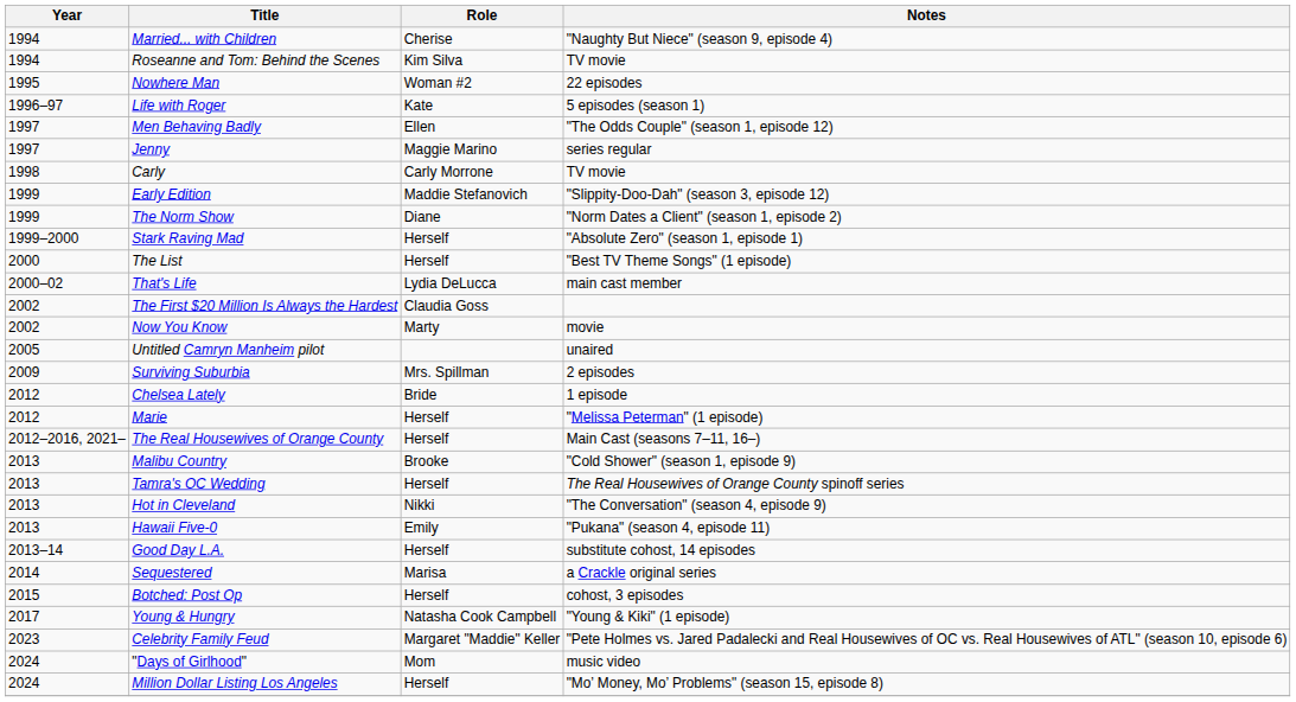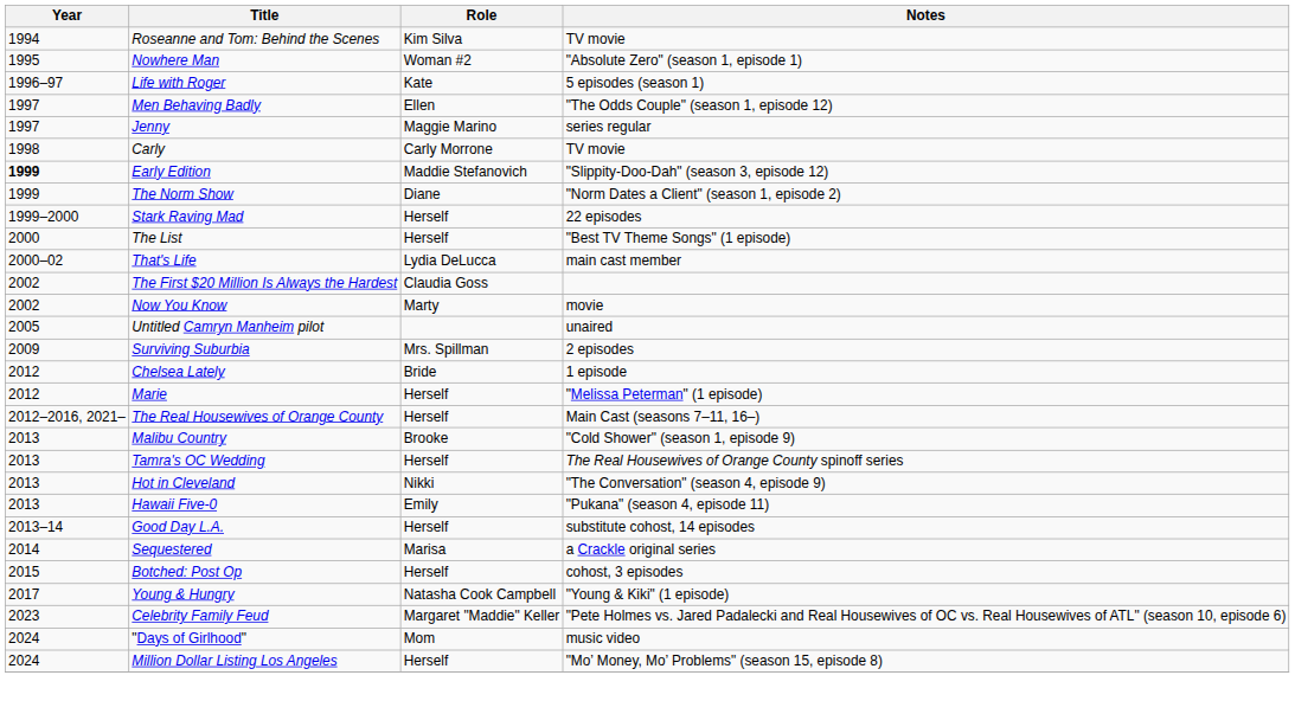 <table class="wikitable sortable">
 <tr>
 <th>Year</th>
 <th>Title</th>
 <th>Role</th>
 <th>Notes</th>
-</tr>
-<tr>
-<td>1994</td>
-<td><em><a href='#'>Married... with Children</a></em></td>
-<td>Cherise</td>
-<td>"Naughty But Niece" (season 9, episode 4)</td>
 </tr>
 <tr>
 <td>1994</td>
 <td><em>Roseanne and Tom: Behind the Scenes</em></td>
 <td>Kim Silva</td>
 <td>TV movie</td>
 </tr>
 <tr>
 <td>1995</td>
 <td><em><a href='#'>Nowhere Man</a></em></td>
 <td>Woman #2</td>
-<td>22 episodes</td>
+<td>"Absolute Zero" (season 1, episode 1)</td>
 </tr>
 <tr>
 <td>1996–97</td>
 <td><em><a href='#'>Life with Roger</a></em></td>
 <td>Kate</td>
 <td>5 episodes (season 1)</td>
 </tr>
 <tr>
 <td>1997</td>
 <td><em><a href='#'>Men Behaving Badly</a></em></td>
 <td>Ellen</td>
 <td>"The Odds Couple" (season 1, episode 12)</td>
 </tr>
 <tr>
 <td>1997</td>
 <td><em><a href='#'>Jenny</a></em></td>
 <td>Maggie Marino</td>
 <td>series regular</td>
 </tr>
 <tr>
 <td>1998</td>
 <td><em>Carly</em></td>
 <td>Carly Morrone</td>
 <td>TV movie</td>
 </tr>
 <tr>
-<td>1999</td>
+<td><strong>1999</strong></td>
 <td><em><a href='#'>Early Edition</a></em></td>
 <td>Maddie Stefanovich</td>
 <td>"Slippity-Doo-Dah" (season 3, episode 12)</td>
 </tr>
 <tr>
 <td>1999</td>
 <td><em><a href='#'>The Norm Show</a></em></td>
 <td>Diane</td>
 <td>"Norm Dates a Client" (season 1, episode 2)</td>
 </tr>
 <tr>
 <td>1999–2000</td>
 <td><em><a href='#'>Stark Raving Mad</a></em></td>
 <td>Herself</td>
-<td>"Absolute Zero" (season 1, episode 1)</td>
+<td>22 episodes</td>
 </tr>
 <tr>
 <td>2000</td>
 <td><em>The List</em></td>
 <td>Herself</td>
 <td>"Best TV Theme Songs" (1 episode)</td>
 </tr>
 <tr>
 <td>2000–02</td>
 <td><em><a href='#'>That's Life</a></em></td>
 <td>Lydia DeLucca</td>
 <td>main cast member</td>
 </tr>
 <tr>
 <td>2002</td>
 <td><em><a href='#'>The First $20 Million Is Always the Hardest</a></em></td>
 <td>Claudia Goss</td>
 <td></td>
 </tr>
 <tr>
 <td>2002</td>
 <td><em><a href='#'>Now You Know</a></em></td>
 <td>Marty</td>
 <td>movie</td>
 </tr>
 <tr>
 <td>2005</td>
 <td><em>Untitled <a href='#'>Camryn Manheim</a> pilot</em></td>
 <td></td>
 <td>unaired</td>
 </tr>
 <tr>
 <td>2009</td>
 <td><em><a href='#'>Surviving Suburbia</a></em></td>
 <td>Mrs. Spillman</td>
 <td>2 episodes</td>
 </tr>
 <tr>
 <td>2012</td>
 <td><em><a href='#'>Chelsea Lately</a></em></td>
 <td>Bride</td>
 <td>1 episode</td>
 </tr>
 <tr>
 <td>2012</td>
 <td><em><a href='#'>Marie</a></em></td>
 <td>Herself</td>
 <td>"<a href='#'>Melissa Peterman</a>" (1 episode)</td>
 </tr>
 <tr>
 <td>2012–2016, 2021–</td>
 <td><em><a href='#'>The Real Housewives of Orange County</a></em></td>
 <td>Herself</td>
 <td>Main Cast (seasons 7–11, 16–)</td>
 </tr>
 <tr>
 <td>2013</td>
 <td><em><a href='#'>Malibu Country</a></em></td>
 <td>Brooke</td>
 <td>"Cold Shower" (season 1, episode 9)</td>
 </tr>
 <tr>
 <td>2013</td>
 <td><em><a href='#'>Tamra's OC Wedding</a></em></td>
 <td>Herself</td>
 <td><em>The Real Housewives of Orange County</em> spinoff series</td>
 </tr>
 <tr>
 <td>2013</td>
 <td><em><a href='#'>Hot in Cleveland</a></em></td>
 <td>Nikki</td>
 <td>"The Conversation" (season 4, episode 9)</td>
 </tr>
 <tr>
 <td>2013</td>
 <td><em><a href='#'>Hawaii Five-0</a></em></td>
 <td>Emily</td>
 <td>"Pukana" (season 4, episode 11)</td>
 </tr>
 <tr>
 <td>2013–14</td>
 <td><em><a href='#'>Good Day L.A.</a></em></td>
 <td>Herself</td>
 <td>substitute cohost, 14 episodes</td>
 </tr>
 <tr>
 <td>2014</td>
 <td><em><a href='#'>Sequestered</a></em></td>
 <td>Marisa</td>
 <td>a <a href='#'>Crackle</a> original series</td>
 </tr>
 <tr>
 <td>2015</td>
 <td><em><a href='#'>Botched: Post Op</a></em></td>
 <td>Herself</td>
 <td>cohost, 3 episodes</td>
 </tr>
 <tr>
 <td>2017</td>
 <td><em><a href='#'>Young & Hungry</a></em></td>
 <td>Natasha Cook Campbell</td>
 <td>"Young & Kiki" (1 episode)</td>
 </tr>
 <tr>
 <td>2023</td>
 <td><em><a href='#'>Celebrity Family Feud</a></em></td>
 <td>Margaret "Maddie" Keller</td>
 <td>"Pete Holmes vs. Jared Padalecki and Real Housewives of OC vs. Real Housewives of ATL" (season 10, episode 6)</td>
 </tr>
 <tr>
 <td>2024</td>
 <td>"<a href='#'>Days of Girlhood</a>"</td>
 <td>Mom</td>
 <td>music video</td>
 </tr>
 <tr>
 <td>2024</td>
 <td><em><a href='#'>Million Dollar Listing Los Angeles</a></em></td>
 <td>Herself</td>
 <td>"Mo’ Money, Mo’ Problems" (season 15, episode 8)</td>
 </tr>
 <tr>
 </tr>
 </table>
